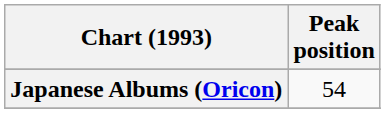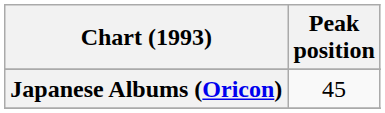 <table class="wikitable sortable plainrowheaders">
 <tr>
 <th scope="col">Chart (1993)</th>
 <th scope="col">Peak<br>position</th>
 </tr>
 <tr>
 </tr>
 <tr>
 <th scope="row">Japanese Albums (<a href='#'>Oricon</a>)</th>
-<td align="center">54</td>
+<td align="center">45</td>
 </tr>
 <tr>
 </tr>
 <tr>
 </tr>
 <tr>
 </tr>
 </table>
